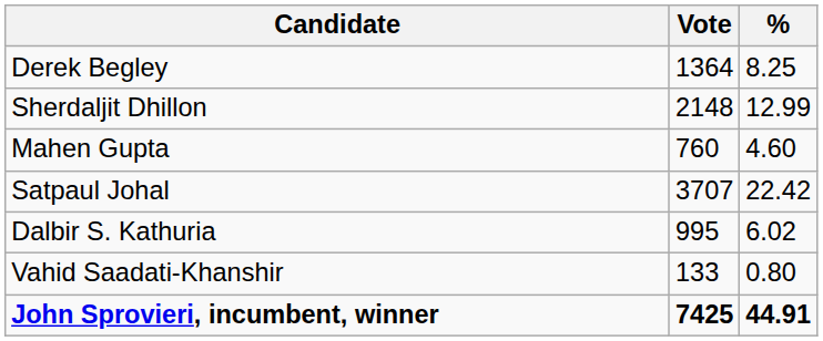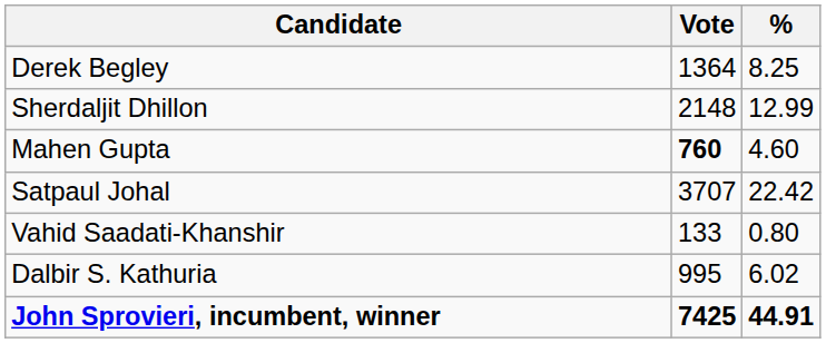 <table class="wikitable">
 <tr>
 <th bgcolor="#DDDDFF" width="400px">Candidate</th>
 <th bgcolor="#DDDDFF">Vote</th>
 <th bgcolor="#DDDDFF">%</th>
 </tr>
 <tr>
 <td>Derek Begley <small></small></td>
 <td>1364</td>
 <td>8.25</td>
 </tr>
 <tr>
 <td>Sherdaljit Dhillon</td>
 <td>2148</td>
 <td>12.99</td>
 </tr>
 <tr>
 <td>Mahen Gupta</td>
-<td>760</td>
+<td><strong>760</strong></td>
 <td>4.60</td>
 </tr>
 <tr>
 <td>Satpaul Johal</td>
 <td>3707</td>
 <td>22.42</td>
 </tr>
 <tr>
+<td>Vahid Saadati-Khanshir</td>
+<td>133</td>
+<td>0.80</td>
+</tr>
+<tr>
 <td>Dalbir S. Kathuria</td>
 <td>995</td>
 <td>6.02</td>
-</tr>
-<tr>
-<td>Vahid Saadati-Khanshir</td>
-<td>133</td>
-<td>0.80</td>
 </tr>
 <tr>
 <td><strong><a href='#'>John Sprovieri</a>, incumbent, winner</strong> <small> </small></td>
 <td><strong>7425</strong></td>
 <td><strong>44.91</strong></td>
 </tr>
 </table>
